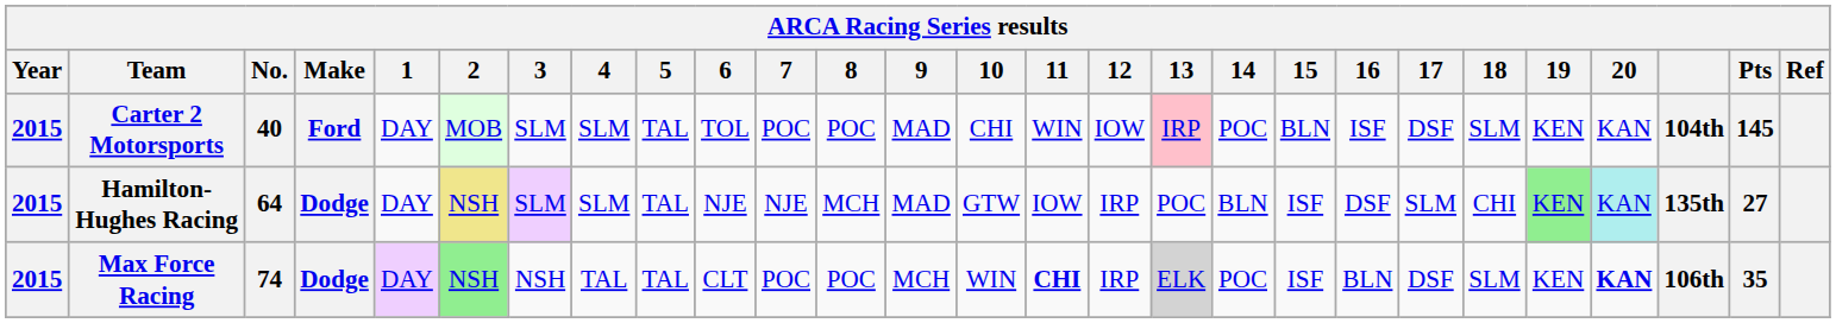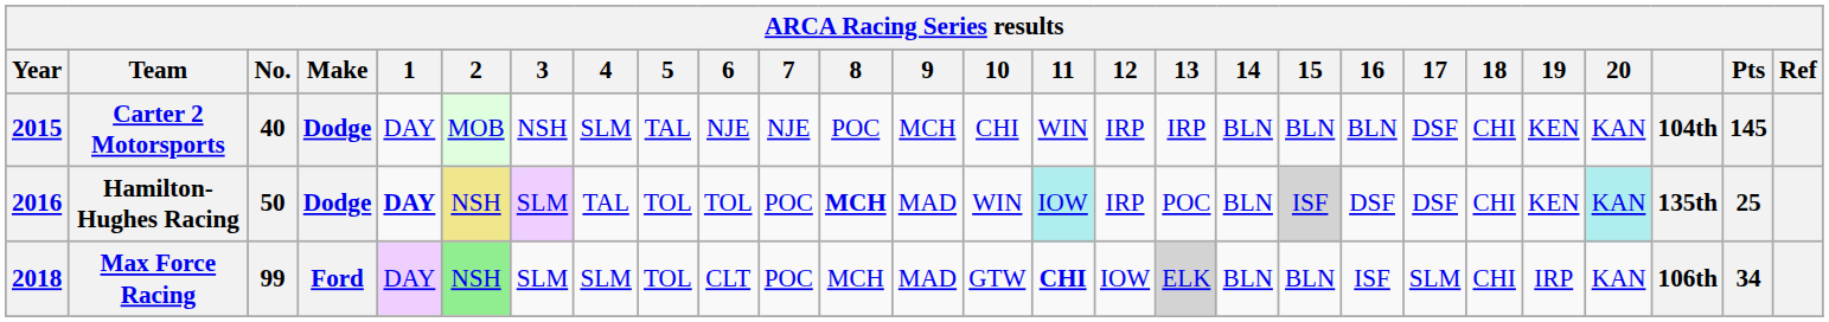 <table class="wikitable" style="text-align:center; font-size:75%">
 <tr>
 <th colspan=48><a href='#'>ARCA Racing Series</a> results</th>
 </tr>
 <tr>
 <th>Year</th>
 <th>Team</th>
 <th>No.</th>
 <th>Make</th>
 <th>1</th>
 <th>2</th>
 <th>3</th>
 <th>4</th>
 <th>5</th>
 <th>6</th>
 <th>7</th>
 <th>8</th>
 <th>9</th>
 <th>10</th>
 <th>11</th>
 <th>12</th>
 <th>13</th>
 <th>14</th>
 <th>15</th>
 <th>16</th>
 <th>17</th>
 <th>18</th>
 <th>19</th>
 <th>20</th>
 <th></th>
 <th>Pts</th>
 <th>Ref</th>
 </tr>
 <tr>
 <th><a href='#'>2015</a></th>
 <th><a href='#'>Carter 2 Motorsports</a></th>
 <th>40</th>
-<th><a href='#'>Ford</a></th>
+<th><a href='#'>Dodge</a></th>
 <td><a href='#'>DAY</a></td>
 <td style="background:#DFFFDF;"><a href='#'>MOB</a><br></td>
-<td><a href='#'>SLM</a></td>
+<td><a href='#'>NSH</a></td>
 <td><a href='#'>SLM</a></td>
 <td><a href='#'>TAL</a></td>
-<td><a href='#'>TOL</a></td>
+<td><a href='#'>NJE</a></td>
+<td><a href='#'>NJE</a></td>
 <td><a href='#'>POC</a></td>
-<td><a href='#'>POC</a></td>
-<td><a href='#'>MAD</a></td>
+<td><a href='#'>MCH</a></td>
 <td><a href='#'>CHI</a></td>
 <td><a href='#'>WIN</a></td>
-<td><a href='#'>IOW</a></td>
-<td style="background: pink;"><a href='#'>IRP</a></td>
-<td><a href='#'>POC</a></td>
+<td><a href='#'>IRP</a></td>
+<td><a href='#'>IRP</a></td>
 <td><a href='#'>BLN</a></td>
-<td><a href='#'>ISF</a></td>
+<td><a href='#'>BLN</a></td>
+<td><a href='#'>BLN</a></td>
 <td><a href='#'>DSF</a></td>
-<td><a href='#'>SLM</a></td>
+<td><a href='#'>CHI</a></td>
 <td><a href='#'>KEN</a></td>
 <td><a href='#'>KAN</a></td>
 <th>104th</th>
 <th>145</th>
 <th></th>
 </tr>
 <tr>
-<th><a href='#'>2015</a></th>
+<th><a href='#'>2016</a></th>
 <th>Hamilton-Hughes Racing</th>
-<th>64</th>
+<th>50</th>
 <th><a href='#'>Dodge</a></th>
-<td><a href='#'>DAY</a></td>
+<td><strong><a href='#'>DAY</a></strong></td>
 <td style="background: khaki;"><a href='#'>NSH</a></td>
 <td style="background:#EFCFFF;"><a href='#'>SLM</a><br></td>
+<td><a href='#'>TAL</a></td>
+<td><a href='#'>TOL</a></td>
+<td><a href='#'>TOL</a></td>
+<td><a href='#'>POC</a></td>
+<td><strong><a href='#'>MCH</a></strong></td>
+<td><a href='#'>MAD</a></td>
+<td><a href='#'>WIN</a></td>
+<td style="background: paleturquoise;"><a href='#'>IOW</a></td>
+<td><a href='#'>IRP</a></td>
+<td><a href='#'>POC</a></td>
+<td><a href='#'>BLN</a></td>
+<td style="background: lightgrey;"><a href='#'>ISF</a></td>
+<td><a href='#'>DSF</a></td>
+<td><a href='#'>DSF</a></td>
+<td><a href='#'>CHI</a></td>
+<td><a href='#'>KEN</a></td>
+<td style="background: paleturquoise;"><a href='#'>KAN</a></td>
+<th>135th</th>
+<th>25</th>
+<th></th>
+</tr>
+<tr>
+<th><a href='#'>2018</a></th>
+<th><a href='#'>Max Force Racing</a></th>
+<th>99</th>
+<th><a href='#'>Ford</a></th>
+<td style="background:#EFCFFF;"><a href='#'>DAY</a><br></td>
+<td style="background: lightgreen;"><a href='#'>NSH</a></td>
 <td><a href='#'>SLM</a></td>
-<td><a href='#'>TAL</a></td>
-<td><a href='#'>NJE</a></td>
-<td><a href='#'>NJE</a></td>
+<td><a href='#'>SLM</a></td>
+<td><a href='#'>TOL</a></td>
+<td><a href='#'>CLT</a></td>
+<td><a href='#'>POC</a></td>
 <td><a href='#'>MCH</a></td>
 <td><a href='#'>MAD</a></td>
 <td><a href='#'>GTW</a></td>
+<td><strong><a href='#'>CHI</a></strong></td>
 <td><a href='#'>IOW</a></td>
-<td><a href='#'>IRP</a></td>
-<td><a href='#'>POC</a></td>
+<td style="background: lightgrey;"><a href='#'>ELK</a></td>
+<td><a href='#'>BLN</a></td>
 <td><a href='#'>BLN</a></td>
 <td><a href='#'>ISF</a></td>
-<td><a href='#'>DSF</a></td>
 <td><a href='#'>SLM</a></td>
 <td><a href='#'>CHI</a></td>
-<td style="background: lightgreen;"><a href='#'>KEN</a></td>
-<td style="background: paleturquoise;"><a href='#'>KAN</a></td>
-<th>135th</th>
-<th>27</th>
-<th></th>
-</tr>
-<tr>
-<th><a href='#'>2015</a></th>
-<th><a href='#'>Max Force Racing</a></th>
-<th>74</th>
-<th><a href='#'>Dodge</a></th>
-<td style="background:#EFCFFF;"><a href='#'>DAY</a><br></td>
-<td style="background: lightgreen;"><a href='#'>NSH</a></td>
-<td><a href='#'>NSH</a></td>
-<td><a href='#'>TAL</a></td>
-<td><a href='#'>TAL</a></td>
-<td><a href='#'>CLT</a></td>
-<td><a href='#'>POC</a></td>
-<td><a href='#'>POC</a></td>
-<td><a href='#'>MCH</a></td>
-<td><a href='#'>WIN</a></td>
-<td><strong><a href='#'>CHI</a></strong></td>
 <td><a href='#'>IRP</a></td>
-<td style="background: lightgrey;"><a href='#'>ELK</a></td>
-<td><a href='#'>POC</a></td>
-<td><a href='#'>ISF</a></td>
-<td><a href='#'>BLN</a></td>
-<td><a href='#'>DSF</a></td>
-<td><a href='#'>SLM</a></td>
-<td><a href='#'>KEN</a></td>
-<td><strong><a href='#'>KAN</a></strong></td>
+<td><a href='#'>KAN</a></td>
 <th>106th</th>
-<th>35</th>
+<th>34</th>
 <th></th>
 </tr>
 </table>
